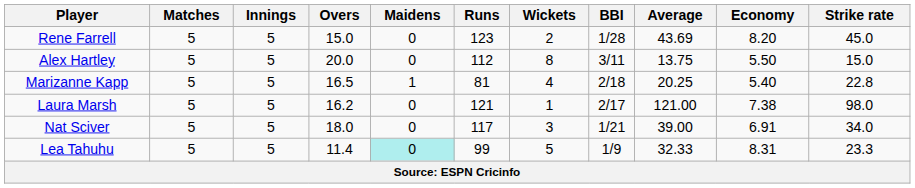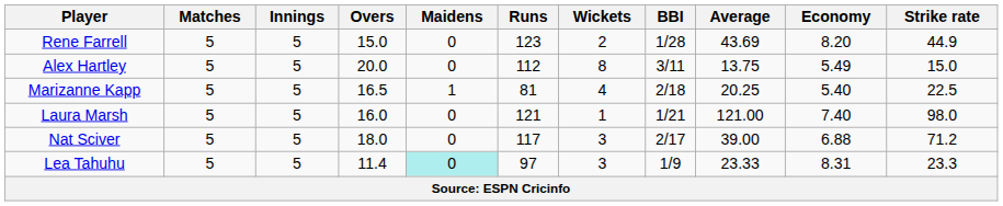 <table class="wikitable" style="text-align:center; width:65%;">
 <tr>
 <th>Player</th>
 <th>Matches</th>
 <th>Innings</th>
 <th>Overs</th>
 <th>Maidens</th>
 <th>Runs</th>
 <th>Wickets</th>
 <th>BBI</th>
 <th>Average</th>
 <th>Economy</th>
 <th>Strike rate</th>
 </tr>
 <tr>
 <td><a href='#'>Rene Farrell</a></td>
 <td>5</td>
 <td>5</td>
 <td>15.0</td>
 <td>0</td>
 <td>123</td>
 <td>2</td>
 <td>1/28</td>
 <td>43.69</td>
 <td>8.20</td>
-<td>45.0</td>
+<td>44.9</td>
 </tr>
 <tr>
 <td><a href='#'>Alex Hartley</a></td>
 <td>5</td>
 <td>5</td>
 <td>20.0</td>
 <td>0</td>
 <td>112</td>
 <td>8</td>
 <td>3/11</td>
 <td>13.75</td>
-<td>5.50</td>
+<td>5.49</td>
 <td>15.0</td>
 </tr>
 <tr>
 <td><a href='#'>Marizanne Kapp</a></td>
 <td>5</td>
 <td>5</td>
 <td>16.5</td>
 <td>1</td>
 <td>81</td>
 <td>4</td>
 <td>2/18</td>
 <td>20.25</td>
 <td>5.40</td>
-<td>22.8</td>
+<td>22.5</td>
 </tr>
 <tr>
 <td><a href='#'>Laura Marsh</a></td>
 <td>5</td>
 <td>5</td>
-<td>16.2</td>
+<td>16.0</td>
 <td>0</td>
 <td>121</td>
 <td>1</td>
-<td>2/17</td>
+<td>1/21</td>
 <td>121.00</td>
-<td>7.38</td>
+<td>7.40</td>
 <td>98.0</td>
 </tr>
 <tr>
 <td><a href='#'>Nat Sciver</a></td>
 <td>5</td>
 <td>5</td>
 <td>18.0</td>
 <td>0</td>
 <td>117</td>
 <td>3</td>
-<td>1/21</td>
+<td>2/17</td>
 <td>39.00</td>
-<td>6.91</td>
-<td>34.0</td>
+<td>6.88</td>
+<td>71.2</td>
 </tr>
 <tr>
 <td><a href='#'>Lea Tahuhu</a></td>
 <td>5</td>
 <td>5</td>
 <td>11.4</td>
 <td style="background: paleturquoise;">0</td>
-<td>99</td>
-<td>5</td>
+<td>97</td>
+<td>3</td>
 <td>1/9</td>
-<td>32.33</td>
+<td>23.33</td>
 <td>8.31</td>
 <td>23.3</td>
 </tr>
 <tr>
 <th colspan="13"><small>Source: ESPN Cricinfo </small></th>
 </tr>
 </table>
